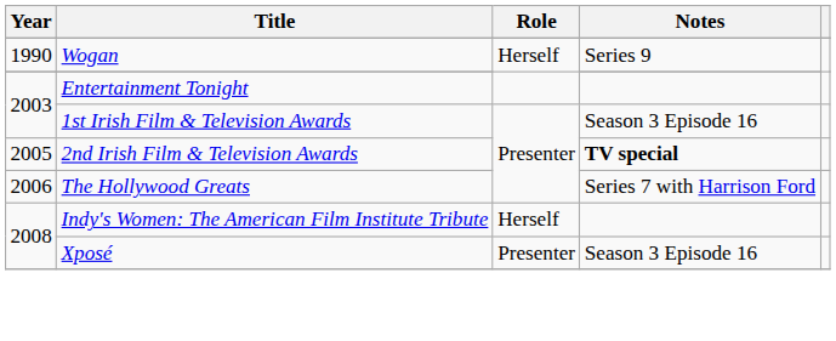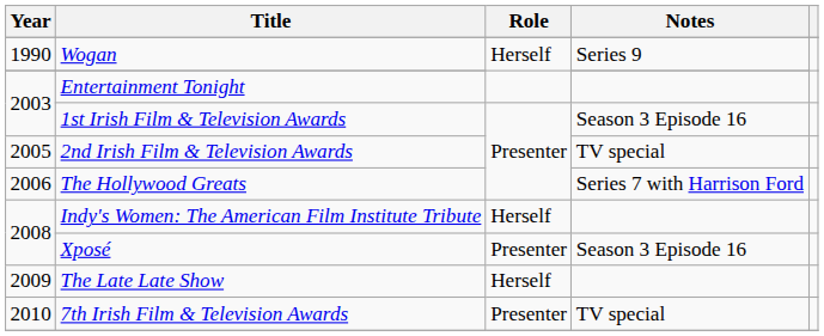 <table class="wikitable sortable">
 <tr>
 <th>Year</th>
 <th>Title</th>
 <th>Role</th>
 <th class="unsortable">Notes</th>
 <th class="unsortable"></th>
 </tr>
 <tr>
 </tr>
 <tr>
 <td>1990</td>
 <td><em><a href='#'>Wogan</a></em></td>
 <td rowspan="2">Herself</td>
 <td>Series 9</td>
 <td></td>
 </tr>
 <tr>
 </tr>
 <tr>
 <td rowspan="2">2003</td>
 <td><em><a href='#'>Entertainment Tonight</a></em></td>
 <td></td>
 <td></td>
 </tr>
 <tr>
 <td><em><a href='#'>1st Irish Film & Television Awards</a></em></td>
 <td rowspan="3">Presenter</td>
 <td>Season 3 Episode 16</td>
 <td></td>
 </tr>
 <tr>
 <td>2005</td>
 <td><em><a href='#'>2nd Irish Film & Television Awards</a></em></td>
-<td><strong>TV special</strong></td>
+<td>TV special</td>
 <td></td>
 </tr>
 <tr>
 <td>2006</td>
 <td><em><a href='#'>The Hollywood Greats</a></em></td>
 <td>Series 7 with <a href='#'>Harrison Ford</a></td>
 <td></td>
 </tr>
 <tr>
 <td rowspan="2">2008</td>
 <td><em><a href='#'>Indy's Women: The American Film Institute Tribute</a></em></td>
 <td>Herself</td>
 <td></td>
 <td></td>
 </tr>
 <tr>
 <td><em><a href='#'>Xposé</a></em></td>
 <td>Presenter</td>
 <td>Season 3 Episode 16</td>
 <td></td>
 </tr>
 <tr>
+<td>2009</td>
+<td><em><a href='#'>The Late Late Show</a></em></td>
+<td>Herself</td>
+<td></td>
+<td></td>
+</tr>
+<tr>
+<td>2010</td>
+<td><em><a href='#'>7th Irish Film & Television Awards</a></em></td>
+<td>Presenter</td>
+<td>TV special</td>
+<td></td>
+</tr>
+<tr>
 </tr>
 </table>
